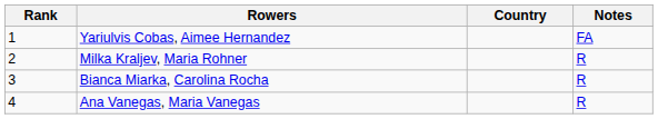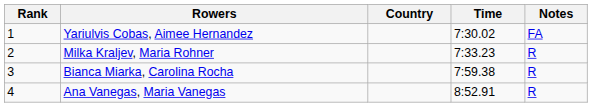 <table class="wikitable" width=60%>
 <tr>
 <th>Rank</th>
 <th>Rowers</th>
 <th>Country</th>
+<th>Time</th>
 <th>Notes</th>
 </tr>
 <tr>
 <td>1</td>
 <td><a href='#'>Yariulvis Cobas</a>, <a href='#'>Aimee Hernandez</a></td>
 <td></td>
+<td>7:30.02</td>
 <td><a href='#'>FA</a></td>
 </tr>
 <tr>
 <td>2</td>
 <td><a href='#'>Milka Kraljev</a>, <a href='#'>Maria Rohner</a></td>
 <td></td>
+<td>7:33.23</td>
 <td><a href='#'>R</a></td>
 </tr>
 <tr>
 <td>3</td>
 <td><a href='#'>Bianca Miarka</a>, <a href='#'>Carolina Rocha</a></td>
 <td></td>
+<td>7:59.38</td>
 <td><a href='#'>R</a></td>
 </tr>
 <tr>
 <td>4</td>
 <td><a href='#'>Ana Vanegas</a>, <a href='#'>Maria Vanegas</a></td>
 <td></td>
+<td>8:52.91</td>
 <td><a href='#'>R</a></td>
 </tr>
 </table>
